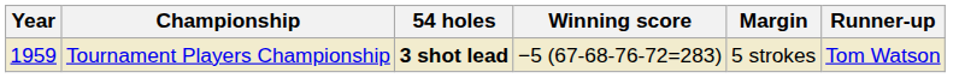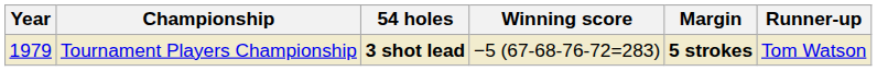 <table class="wikitable">
 <tr>
 <th>Year</th>
 <th>Championship</th>
 <th>54 holes</th>
 <th>Winning score</th>
 <th>Margin</th>
 <th>Runner-up</th>
 </tr>
 <tr style="background:#f2ecce;">
-<td><a href='#'>1959</a></td>
+<td><a href='#'>1979</a></td>
 <td><a href='#'>Tournament Players Championship</a></td>
 <td><strong>3 shot lead</strong></td>
 <td>−5 (67-68-76-72=283)</td>
-<td>5 strokes</td>
+<td><strong>5 strokes</strong></td>
 <td> <a href='#'>Tom Watson</a></td>
 </tr>
 </table>
